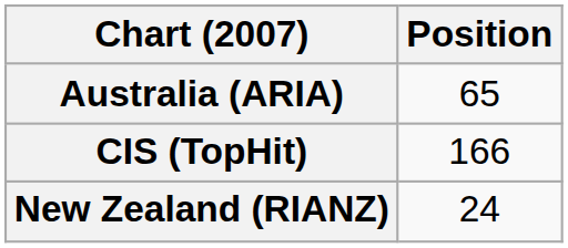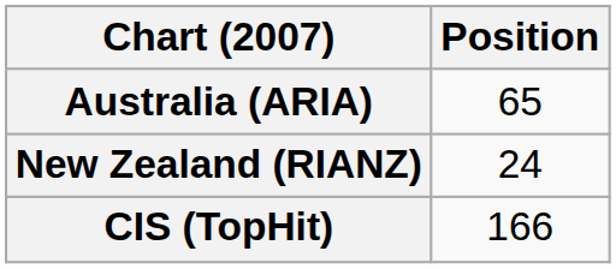 <table class="wikitable sortable plainrowheaders" style="text-align:center">
 <tr>
 <th scope="col">Chart (2007)</th>
 <th scope="col">Position</th>
 </tr>
 <tr>
 <th scope="row">Australia (ARIA)</th>
 <td>65</td>
 </tr>
 <tr>
+<th scope="row">New Zealand (RIANZ)</th>
+<td>24</td>
+</tr>
+<tr>
 <th scope="row">CIS (TopHit)</th>
 <td>166</td>
 </tr>
-<tr>
-<th scope="row">New Zealand (RIANZ)</th>
-<td>24</td>
-</tr>
 </table>
